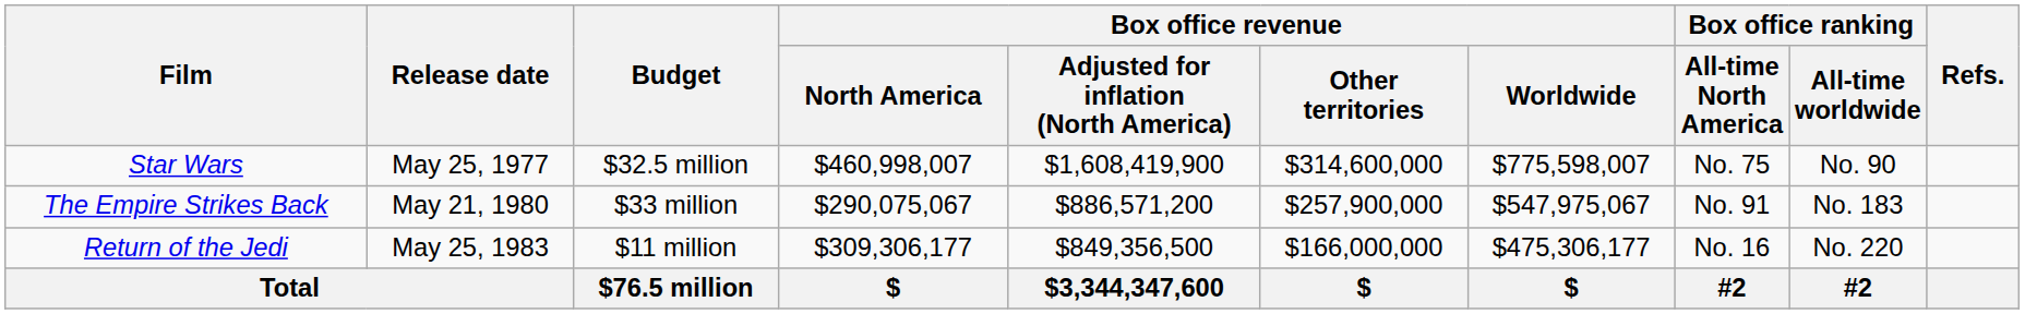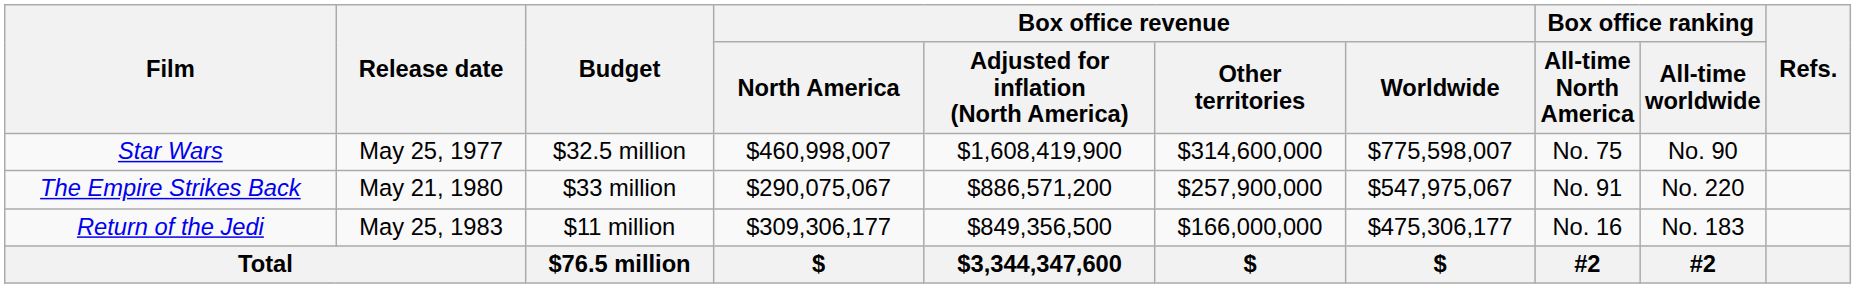 <table class="wikitable sortable" style="text-align:center;">
 <tr>
 <th rowspan="2">Film</th>
 <th rowspan="2">Release date</th>
 <th rowspan="2">Budget</th>
 <th colspan="4">Box office revenue</th>
 <th colspan="2">Box office ranking</th>
 <th rowspan="2">Refs.</th>
 </tr>
 <tr>
 <th>North America</th>
 <th>Adjusted for<br>inflation<br>(North America)</th>
 <th>Other<br>territories</th>
 <th>Worldwide</th>
 <th style="width:5%;">All-time<br>North America</th>
 <th style="width:5%;">All-time<br>worldwide</th>
 </tr>
 <tr>
 <td><em><a href='#'>Star Wars</a></em></td>
 <td>May 25, 1977</td>
 <td>$32.5 million</td>
 <td>$460,998,007</td>
 <td>$1,608,419,900</td>
 <td>$314,600,000</td>
 <td>$775,598,007</td>
 <td>No. 75</td>
 <td>No. 90</td>
 <td></td>
 </tr>
 <tr>
 <td><em><a href='#'>The Empire Strikes Back</a></em></td>
 <td>May 21, 1980</td>
 <td>$33 million</td>
 <td>$290,075,067</td>
 <td>$886,571,200</td>
 <td>$257,900,000</td>
 <td>$547,975,067</td>
 <td>No. 91</td>
-<td>No. 183</td>
+<td>No. 220</td>
 <td></td>
 </tr>
 <tr>
 <td><em><a href='#'>Return of the Jedi</a></em></td>
 <td>May 25, 1983</td>
 <td>$11 million</td>
 <td>$309,306,177</td>
 <td>$849,356,500</td>
 <td>$166,000,000</td>
 <td>$475,306,177</td>
 <td>No. 16</td>
-<td>No. 220</td>
+<td>No. 183</td>
 <td></td>
 </tr>
 <tr>
 <th colspan="2">Total</th>
 <th>$76.5 million</th>
 <th>$</th>
 <th>$3,344,347,600</th>
 <th>$</th>
 <th>$</th>
 <th>#2</th>
 <th>#2</th>
 <th></th>
 </tr>
 </table>
